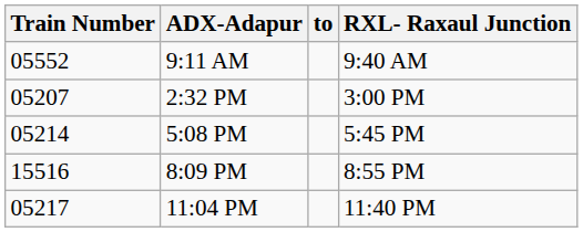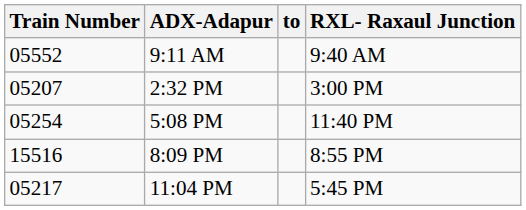 <table class="wikitable">
 <tr>
 <th>Train Number</th>
 <th>ADX-Adapur</th>
 <th>to</th>
 <th>RXL- Raxaul Junction</th>
 </tr>
 <tr>
 <td>05552</td>
 <td>9:11 AM</td>
 <td></td>
 <td>9:40 AM</td>
 </tr>
 <tr>
 <td>05207</td>
 <td>2:32 PM</td>
 <td></td>
 <td>3:00 PM</td>
 </tr>
 <tr>
-<td>05214</td>
+<td>05254</td>
 <td>5:08 PM</td>
 <td></td>
-<td>5:45 PM</td>
+<td>11:40 PM</td>
 </tr>
 <tr>
 <td>15516</td>
 <td>8:09 PM</td>
 <td></td>
 <td>8:55 PM</td>
 </tr>
 <tr>
 <td>05217</td>
 <td>11:04 PM</td>
 <td></td>
-<td>11:40 PM</td>
+<td>5:45 PM</td>
 </tr>
 </table>
